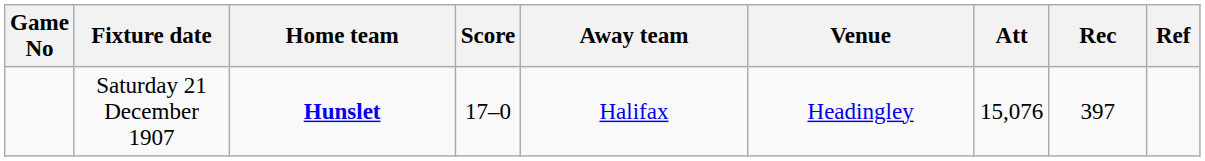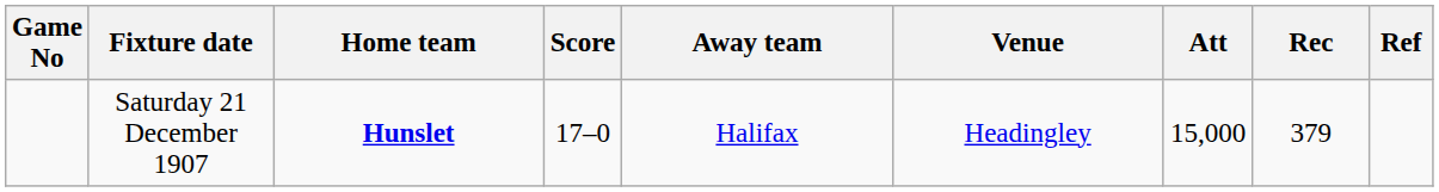 <table class="wikitable" style="text-align:center;">
 <tr>
 <th width=20 abbr="No">Game No</th>
 <th width=100 abbr="Date">Fixture date</th>
 <th width=150 abbr="Home team">Home team</th>
 <th width=20 abbr="Score">Score</th>
 <th width=150 abbr="Away team">Away team</th>
 <th width=150 abbr="Venue">Venue</th>
 <th width=45 abbr="Att">Att</th>
 <th width=60 abbr="Rec">Rec</th>
 <th width=30 abbr="Ref">Ref</th>
 </tr>
 <tr>
 <td></td>
 <td>Saturday 21 December 1907</td>
 <td><strong><a href='#'>Hunslet</a></strong></td>
 <td>17–0</td>
 <td><a href='#'>Halifax</a></td>
 <td><a href='#'>Headingley</a></td>
-<td>15,076</td>
-<td>397</td>
+<td>15,000</td>
+<td>379</td>
 <td></td>
 </tr>
 </table>
